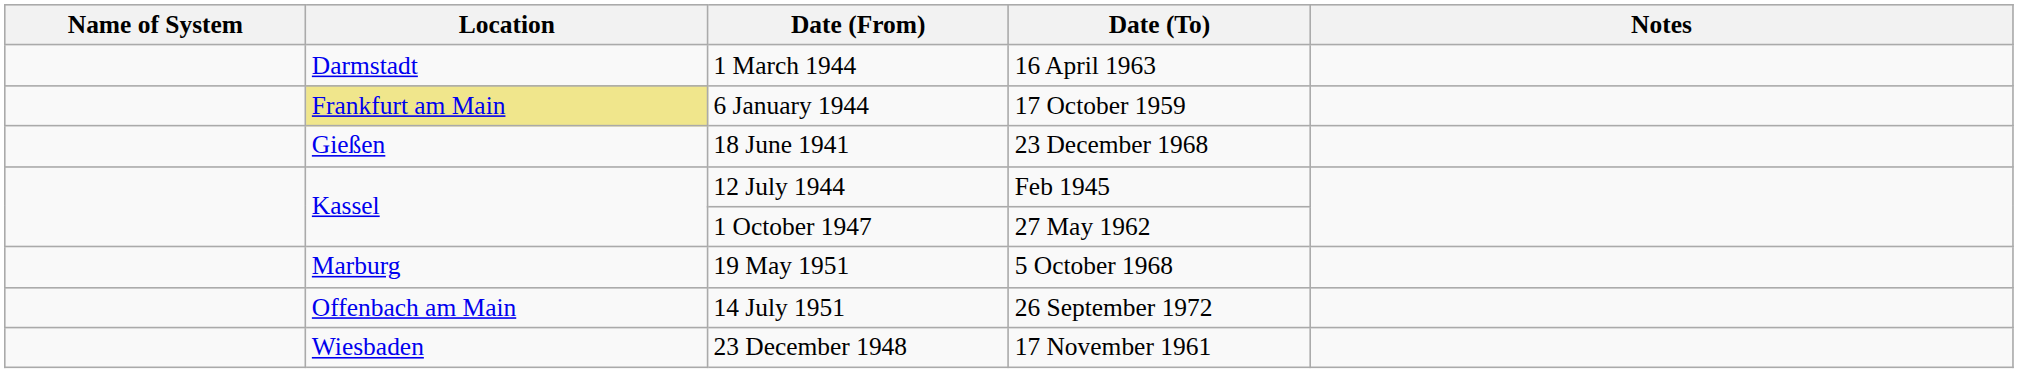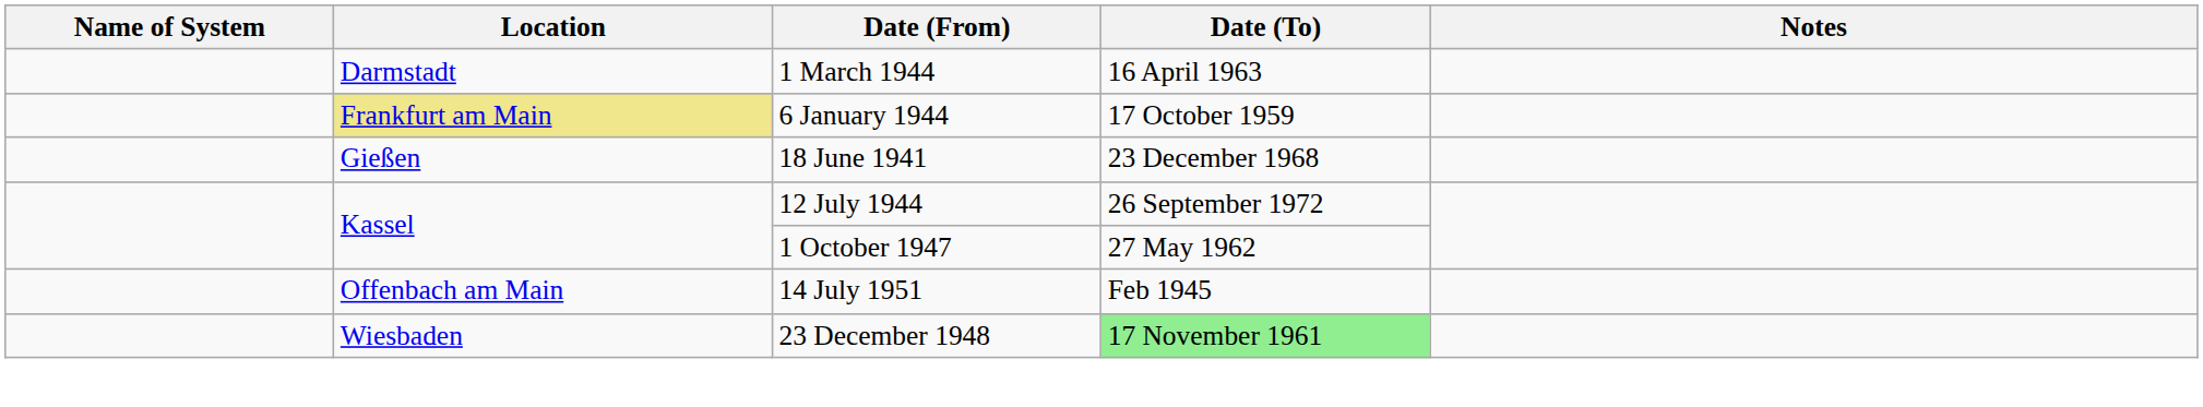 <table class="wikitable" style="width:100%;">
 <tr>
 <th style="width:15%;">Name of System</th>
 <th style="width:20%;">Location</th>
 <th style="width:15%;">Date (From)</th>
 <th style="width:15%;">Date (To)</th>
 <th style="width:35%;">Notes</th>
 </tr>
 <tr>
 <td> </td>
 <td><a href='#'>Darmstadt</a></td>
 <td>1 March 1944</td>
 <td>16 April 1963</td>
 <td> </td>
 </tr>
 <tr>
 <td> </td>
 <td style="background: khaki;"><a href='#'>Frankfurt am Main</a></td>
 <td>6 January 1944</td>
 <td>17 October 1959</td>
 <td> </td>
 </tr>
 <tr>
 <td> </td>
 <td><a href='#'>Gießen</a></td>
 <td>18 June 1941</td>
 <td>23 December 1968</td>
 <td> </td>
 </tr>
 <tr>
 <td rowspan=2> </td>
 <td rowspan=2><a href='#'>Kassel</a></td>
 <td>12 July 1944</td>
-<td>Feb 1945</td>
+<td>26 September 1972</td>
 <td rowspan=2> </td>
 </tr>
 <tr>
 <td>1 October 1947</td>
 <td>27 May 1962</td>
 </tr>
 <tr>
 <td> </td>
-<td><a href='#'>Marburg</a></td>
-<td>19 May 1951</td>
-<td>5 October 1968</td>
-<td> </td>
-</tr>
-<tr>
-<td> </td>
 <td><a href='#'>Offenbach am Main</a></td>
 <td>14 July 1951</td>
-<td>26 September 1972</td>
+<td>Feb 1945</td>
 <td> </td>
 </tr>
 <tr>
 <td> </td>
 <td><a href='#'>Wiesbaden</a></td>
 <td>23 December 1948</td>
-<td>17 November 1961</td>
+<td style="background: lightgreen;">17 November 1961</td>
 <td> </td>
 </tr>
 </table>
